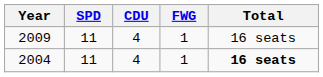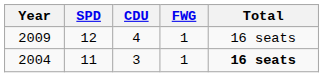 <table class="wikitable" width="300">
 <tr>
 <th>Year</th>
 <th><a href='#'>SPD</a></th>
 <th><a href='#'>CDU</a></th>
 <th><a href='#'>FWG</a></th>
 <th>Total</th>
 </tr>
 <tr align="center">
 <td>2009</td>
-<td>11</td>
+<td>12</td>
 <td>4</td>
 <td>1</td>
 <td>16 seats</td>
 </tr>
 <tr align="center">
 <td>2004</td>
 <td>11</td>
-<td>4</td>
+<td>3</td>
 <td>1</td>
 <td><strong>16 seats</strong></td>
 </tr>
 </table>
